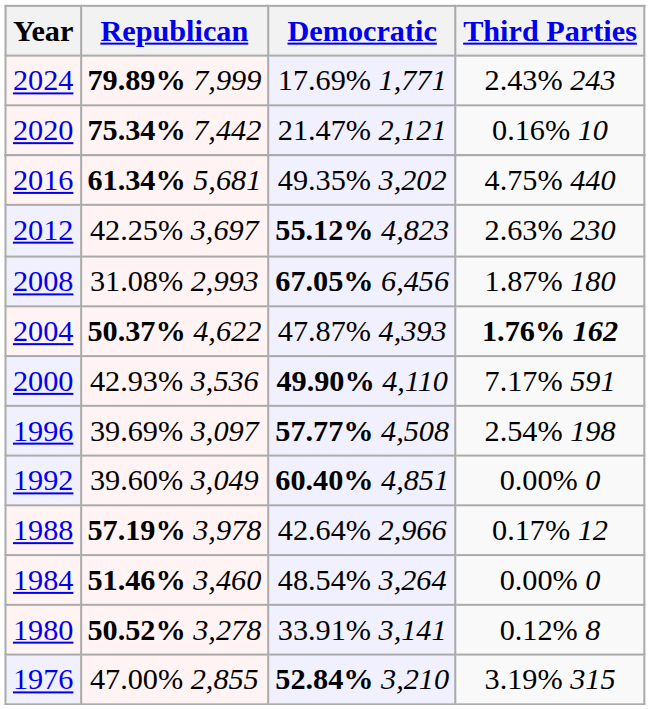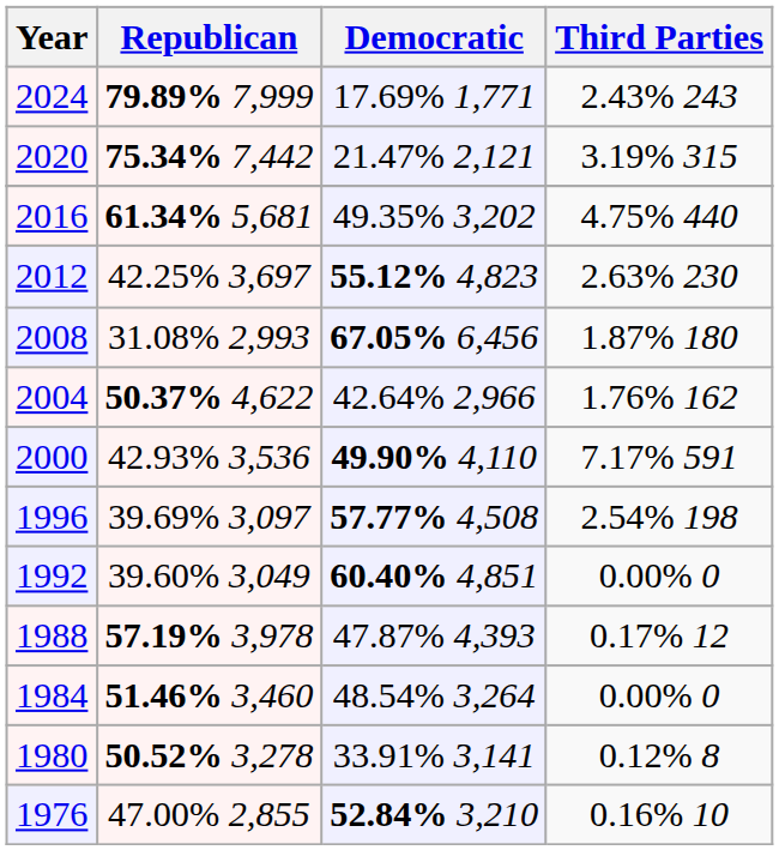 <table class="wikitable" style="float:right; font-size:95%;">
 <tr bgcolor=lightgrey>
 <th>Year</th>
 <th><a href='#'>Republican</a></th>
 <th><a href='#'>Democratic</a></th>
 <th><a href='#'>Third Parties</a></th>
 </tr>
 <tr>
 <td align="center" bgcolor="#fff3f3"><a href='#'>2024</a></td>
 <td align="center" bgcolor="#fff3f3"><strong>79.89%</strong> <em>7,999</em></td>
 <td align="center" bgcolor="#f0f0ff">17.69% <em>1,771</em></td>
 <td align="center">2.43% <em>243</em></td>
 </tr>
 <tr>
 <td align="center" bgcolor="#fff3f3"><a href='#'>2020</a></td>
 <td align="center" bgcolor="#fff3f3"><strong>75.34%</strong> <em>7,442</em></td>
 <td align="center" bgcolor="#f0f0ff">21.47% <em>2,121</em></td>
-<td align="center">0.16% <em>10</em></td>
+<td align="center">3.19% <em>315</em></td>
 </tr>
 <tr>
 </tr>
 <tr>
 <td align="center" bgcolor="#fff3f3"><a href='#'>2016</a></td>
 <td align="center" bgcolor="#fff3f3"><strong>61.34%</strong> <em>5,681</em></td>
 <td align="center" bgcolor="#f0f0ff">49.35% <em>3,202</em></td>
 <td align="center">4.75% <em>440</em></td>
 </tr>
 <tr>
 <td align="center" bgcolor="#f0f0ff"><a href='#'>2012</a></td>
 <td align="center" bgcolor="#fff3f3">42.25% <em>3,697</em></td>
 <td align="center" bgcolor="#f0f0ff"><strong>55.12%</strong> <em>4,823</em></td>
 <td align="center">2.63% <em>230</em></td>
 </tr>
 <tr>
 <td align="center" bgcolor="#f0f0ff"><a href='#'>2008</a></td>
 <td align="center" bgcolor="#fff3f3">31.08% <em>2,993</em></td>
 <td align="center" bgcolor="#f0f0ff"><strong>67.05%</strong> <em>6,456</em></td>
 <td align="center">1.87% <em>180</em></td>
 </tr>
 <tr>
 <td align="center" bgcolor="#fff3f3"><a href='#'>2004</a></td>
 <td align="center" bgcolor="#fff3f3"><strong>50.37%</strong> <em>4,622</em></td>
-<td align="center" bgcolor="#f0f0ff">47.87% <em>4,393</em></td>
-<td align="center"><strong>1.76% <em>162</em></strong></td>
+<td align="center" bgcolor="#f0f0ff">42.64% <em>2,966</em></td>
+<td align="center">1.76% <em>162</em></td>
 </tr>
 <tr>
 <td align="center" bgcolor="#f0f0ff"><a href='#'>2000</a></td>
 <td align="center" bgcolor="#fff3f3">42.93% <em>3,536</em></td>
 <td align="center" bgcolor="#f0f0ff"><strong>49.90%</strong> <em>4,110</em></td>
 <td align="center">7.17% <em>591</em></td>
 </tr>
 <tr>
 <td align="center" bgcolor="#f0f0ff"><a href='#'>1996</a></td>
 <td align="center" bgcolor="#fff3f3">39.69% <em>3,097</em></td>
 <td align="center" bgcolor="#f0f0ff"><strong>57.77%</strong> <em>4,508</em></td>
 <td align="center">2.54% <em>198</em></td>
 </tr>
 <tr>
 <td align="center" bgcolor="#f0f0ff"><a href='#'>1992</a></td>
 <td align="center" bgcolor="#fff3f3">39.60% <em>3,049</em></td>
 <td align="center" bgcolor="#f0f0ff"><strong>60.40%</strong> <em>4,851</em></td>
 <td align="center">0.00% <em>0</em></td>
 </tr>
 <tr>
 <td align="center" bgcolor="#fff3f3"><a href='#'>1988</a></td>
 <td align="center" bgcolor="#fff3f3"><strong>57.19%</strong> <em>3,978</em></td>
-<td align="center" bgcolor="#f0f0ff">42.64% <em>2,966</em></td>
+<td align="center" bgcolor="#f0f0ff">47.87% <em>4,393</em></td>
 <td align="center">0.17% <em>12</em></td>
 </tr>
 <tr>
 <td align="center" bgcolor="#fff3f3"><a href='#'>1984</a></td>
 <td align="center" bgcolor="#fff3f3"><strong>51.46%</strong> <em>3,460</em></td>
 <td align="center" bgcolor="#f0f0ff">48.54% <em>3,264</em></td>
 <td align="center">0.00% <em>0</em></td>
 </tr>
 <tr>
 <td align="center" bgcolor="#fff3f3"><a href='#'>1980</a></td>
 <td align="center" bgcolor="#fff3f3"><strong>50.52%</strong> <em>3,278</em></td>
 <td align="center" bgcolor="#f0f0ff">33.91% <em>3,141</em></td>
 <td align="center">0.12% <em>8</em></td>
 </tr>
 <tr>
 <td align="center" bgcolor="#f0f0ff"><a href='#'>1976</a></td>
 <td align="center" bgcolor="#fff3f3">47.00% <em>2,855</em></td>
 <td align="center" bgcolor="#f0f0ff"><strong>52.84%</strong> <em>3,210</em></td>
-<td align="center">3.19% <em>315</em></td>
+<td align="center">0.16% <em>10</em></td>
 </tr>
 </table>
